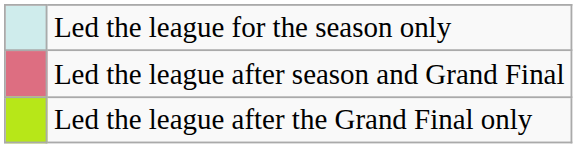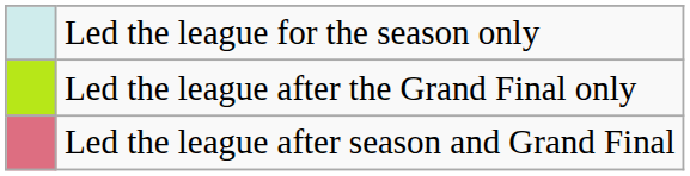 <table class="wikitable">
 <tr>
 <td style="background:#CFECEC; width:1em"></td>
 <td>Led the league for the season only</td>
 </tr>
 <tr>
+<td style="background:#b7e718; width:1em"></td>
+<td>Led the league after the Grand Final only</td>
+</tr>
+<tr>
 <td style="background:#DD6E81; width:1em"></td>
 <td>Led the league after season and Grand Final</td>
 </tr>
-<tr>
-<td style="background:#b7e718; width:1em"></td>
-<td>Led the league after the Grand Final only</td>
-</tr>
 </table>
